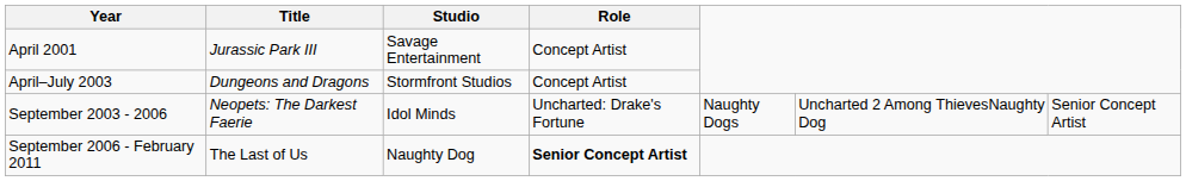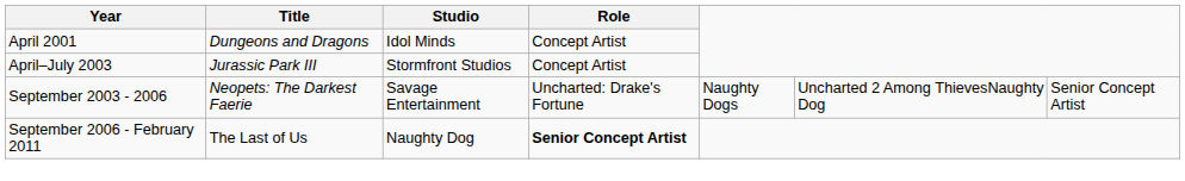 <table class="wikitable">
 <tr>
 <th>Year</th>
 <th>Title</th>
 <th>Studio</th>
 <th>Role</th>
 </tr>
 <tr>
 <td>April 2001</td>
-<td><em>Jurassic Park III</em></td>
-<td>Savage Entertainment</td>
+<td><em>Dungeons and Dragons</em></td>
+<td>Idol Minds</td>
 <td>Concept Artist</td>
 </tr>
 <tr>
 <td>April–July 2003</td>
-<td><em>Dungeons and Dragons</em></td>
+<td><em>Jurassic Park III</em></td>
 <td>Stormfront Studios</td>
 <td>Concept Artist</td>
 </tr>
 <tr>
 <td>September 2003 - 2006</td>
 <td><em>Neopets: The Darkest Faerie</em></td>
-<td>Idol Minds</td>
+<td>Savage Entertainment</td>
 <td>Uncharted: Drake's Fortune</td>
 <td>Naughty Dogs</td>
 <td>Uncharted 2 Among ThievesNaughty Dog</td>
 <td>Senior Concept Artist</td>
 </tr>
 <tr>
 <td>September 2006 - February 2011</td>
 <td>The Last of Us</td>
 <td>Naughty Dog</td>
 <td><strong>Senior Concept Artist</strong></td>
 </tr>
 </table>
